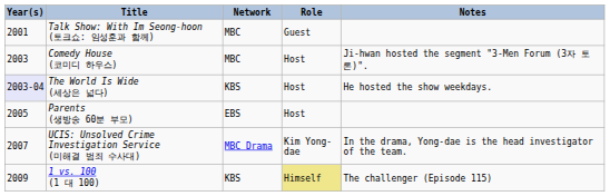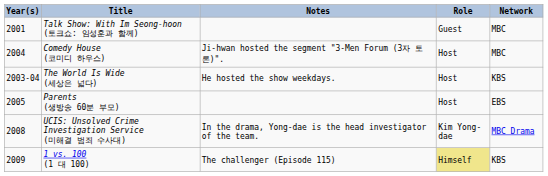 <table class="wikitable"  style="width:100%">
 <tr>
 <th style="background:#b0c4de; width:5%;">Year(s)</th>
 <th style="background:#b0c4de; width:30%;">Title</th>
+<th style="background:#b0c4de; width:45%;">Notes</th>
+<th style="background:#b0c4de; width:10%;">Role</th>
 <th style="background:#b0c4de; width:10%;">Network</th>
-<th style="background:#b0c4de; width:10%;">Role</th>
-<th style="background:#b0c4de; width:45%;">Notes</th>
 </tr>
 <tr>
 <td>2001</td>
 <td><em>Talk Show: With Im Seong-hoon</em><br>(토크쇼: 임성훈과 함께)</td>
+<td></td>
+<td>Guest</td>
 <td>MBC</td>
-<td>Guest</td>
-<td></td>
 </tr>
 <tr>
-<td>2003</td>
+<td>2004</td>
 <td><em>Comedy House</em><br>(코미디 하우스)</td>
+<td>Ji-hwan hosted the segment "3-Men Forum (3자 토론)".</td>
+<td>Host</td>
 <td>MBC</td>
-<td>Host</td>
-<td>Ji-hwan hosted the segment "3-Men Forum (3자 토론)".</td>
 </tr>
 <tr>
-<td style="background: lavender;">2003-04</td>
+<td>2003-04</td>
 <td><em>The World Is Wide</em><br>(세상은 넓다)</td>
+<td>He hosted the show weekdays.</td>
+<td>Host</td>
 <td>KBS</td>
-<td>Host</td>
-<td>He hosted the show weekdays.</td>
 </tr>
 <tr>
 <td>2005</td>
 <td><em>Parents</em><br>(생방송 60분 부모)</td>
+<td></td>
+<td>Host</td>
 <td>EBS</td>
-<td>Host</td>
-<td></td>
 </tr>
 <tr>
-<td>2007</td>
+<td>2008</td>
 <td><em>UCIS: Unsolved Crime Investigation Service</em><br>(미해결 범죄 수사대)</td>
+<td>In the drama, Yong-dae is the head investigator of the team.</td>
+<td>Kim Yong-dae</td>
 <td><a href='#'>MBC Drama</a></td>
-<td>Kim Yong-dae</td>
-<td>In the drama, Yong-dae is the head investigator of the team.</td>
 </tr>
 <tr>
 <td>2009</td>
 <td><em><a href='#'>1 vs. 100</a></em><br>(1 대 100)</td>
+<td>The challenger (Episode 115)</td>
+<td style="background: khaki;">Himself</td>
 <td>KBS</td>
-<td style="background: khaki;">Himself</td>
-<td>The challenger (Episode 115)</td>
 </tr>
 </table>
